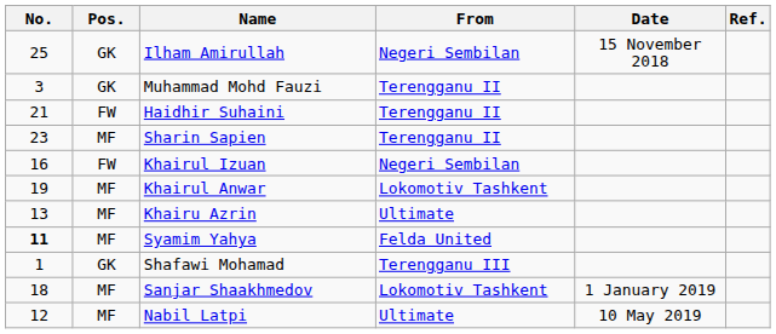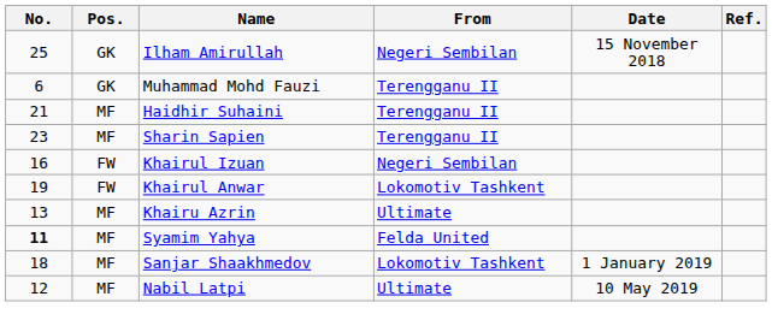 <table class="wikitable" style="text-align:center">
 <tr>
 <th style="width:50px">No.</th>
 <th style="width:50px">Pos.</th>
 <th style="width:190px">Name</th>
 <th style="width:160px">From</th>
 <th style="width:120px">Date</th>
 <th style="width:20px">Ref.</th>
 </tr>
 <tr>
 <td>25</td>
 <td>GK</td>
 <td align=left> <a href='#'>Ilham Amirullah</a></td>
 <td align=left> <a href='#'>Negeri Sembilan</a></td>
 <td>15 November 2018</td>
 <td></td>
 </tr>
 <tr>
-<td>3</td>
+<td>6</td>
 <td>GK</td>
 <td align=left> Muhammad Mohd Fauzi</td>
 <td align=left> <a href='#'>Terengganu II</a></td>
 <td></td>
 <td></td>
 </tr>
 <tr>
 <td>21</td>
-<td>FW</td>
+<td>MF</td>
 <td align=left> <a href='#'>Haidhir Suhaini</a></td>
 <td align=left> <a href='#'>Terengganu II</a></td>
 <td></td>
 <td></td>
 </tr>
 <tr>
 <td>23</td>
 <td>MF</td>
 <td align=left> <a href='#'>Sharin Sapien</a></td>
 <td align=left> <a href='#'>Terengganu II</a></td>
 <td></td>
 <td></td>
 </tr>
 <tr>
 <td>16</td>
 <td>FW</td>
 <td align=left> <a href='#'>Khairul Izuan</a></td>
 <td align=left> <a href='#'>Negeri Sembilan</a></td>
 <td></td>
 <td></td>
 </tr>
 <tr>
 <td>19</td>
-<td>MF</td>
+<td>FW</td>
 <td align=left> <a href='#'>Khairul Anwar</a></td>
 <td align=left> <a href='#'>Lokomotiv Tashkent</a></td>
 <td></td>
 <td></td>
 </tr>
 <tr>
 <td>13</td>
 <td>MF</td>
 <td align=left> <a href='#'>Khairu Azrin</a></td>
 <td align=left> <a href='#'>Ultimate</a></td>
 <td></td>
 <td></td>
 </tr>
 <tr>
 <td><strong>11</strong></td>
 <td>MF</td>
 <td align=left> <a href='#'>Syamim Yahya</a></td>
 <td align=left> <a href='#'>Felda United</a></td>
 <td></td>
 <td></td>
 </tr>
 <tr>
-<td>1</td>
-<td>GK</td>
-<td align=left> Shafawi Mohamad</td>
-<td align=left> <a href='#'>Terengganu III</a></td>
-<td></td>
-<td></td>
-</tr>
-<tr>
 <td>18</td>
 <td>MF</td>
 <td align=left> <a href='#'>Sanjar Shaakhmedov</a></td>
 <td align=left> <a href='#'>Lokomotiv Tashkent</a></td>
 <td>1 January 2019</td>
 <td></td>
 </tr>
 <tr>
 <td>12</td>
 <td>MF</td>
 <td align=left> <a href='#'>Nabil Latpi</a></td>
 <td align=left> <a href='#'>Ultimate</a></td>
 <td rowspan=9>10 May 2019</td>
 <td></td>
 </tr>
 </table>
